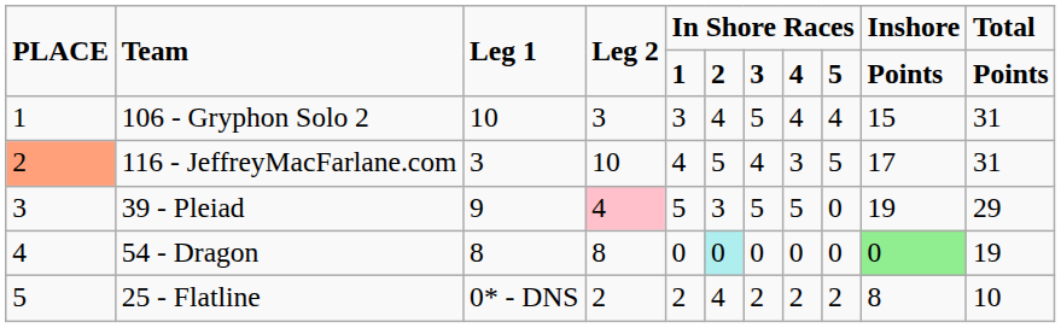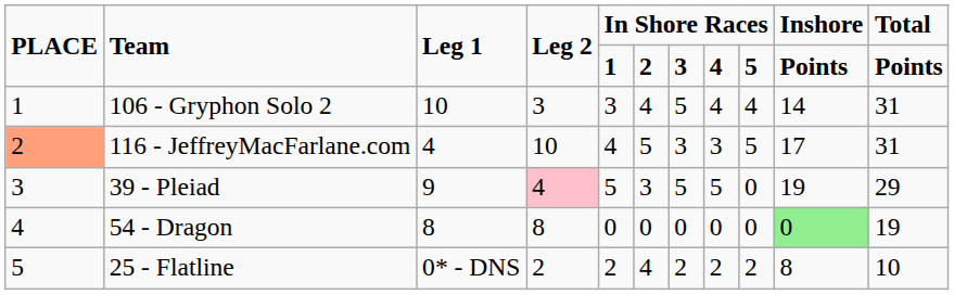 <table class="wikitable">
 <tr>
 <td rowspan="2"><strong>PLACE</strong></td>
 <td rowspan="2"><strong>Team</strong></td>
 <td rowspan="2"><strong>Leg 1</strong></td>
 <td rowspan="2"><strong>Leg 2</strong></td>
 <td colspan="5"><strong>In Shore Races</strong></td>
 <td><strong>Inshore</strong></td>
 <td><strong>Total</strong></td>
 </tr>
 <tr>
 <td><strong>1</strong></td>
 <td><strong>2</strong></td>
 <td><strong>3</strong></td>
 <td><strong>4</strong></td>
 <td><strong>5</strong></td>
 <td><strong>Points</strong></td>
 <td><strong>Points</strong></td>
 </tr>
 <tr>
 <td>1</td>
 <td>106 - Gryphon Solo 2</td>
 <td>10</td>
 <td>3</td>
 <td>3</td>
 <td>4</td>
 <td>5</td>
 <td>4</td>
 <td>4</td>
-<td>15</td>
+<td>14</td>
 <td>31</td>
 </tr>
 <tr>
 <td style="background: lightsalmon;">2</td>
 <td>116 -  JeffreyMacFarlane.com</td>
-<td>3</td>
+<td>4</td>
 <td>10</td>
 <td>4</td>
 <td>5</td>
-<td>4</td>
+<td>3</td>
 <td>3</td>
 <td>5</td>
 <td>17</td>
 <td>31</td>
 </tr>
 <tr>
 <td>3</td>
 <td>39 - Pleiad</td>
 <td>9</td>
 <td style="background: pink;">4</td>
 <td>5</td>
 <td>3</td>
 <td>5</td>
 <td>5</td>
 <td>0</td>
 <td>19</td>
 <td>29</td>
 </tr>
 <tr>
 <td>4</td>
 <td>54  - Dragon</td>
 <td>8</td>
 <td>8</td>
 <td>0</td>
-<td style="background: paleturquoise;">0</td>
+<td>0</td>
 <td>0</td>
 <td>0</td>
 <td>0</td>
 <td style="background: lightgreen;">0</td>
 <td>19</td>
 </tr>
 <tr>
 <td>5</td>
 <td>25  - Flatline</td>
 <td>0* - DNS</td>
 <td>2</td>
 <td>2</td>
 <td>4</td>
 <td>2</td>
 <td>2</td>
 <td>2</td>
 <td>8</td>
 <td>10</td>
 </tr>
 </table>
